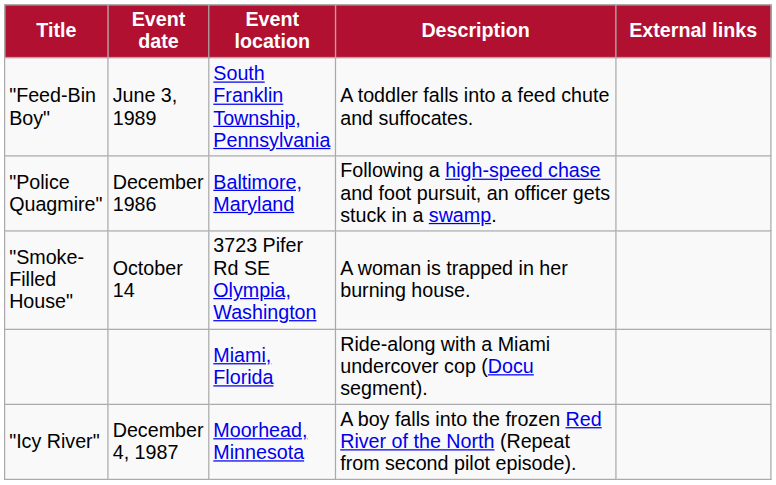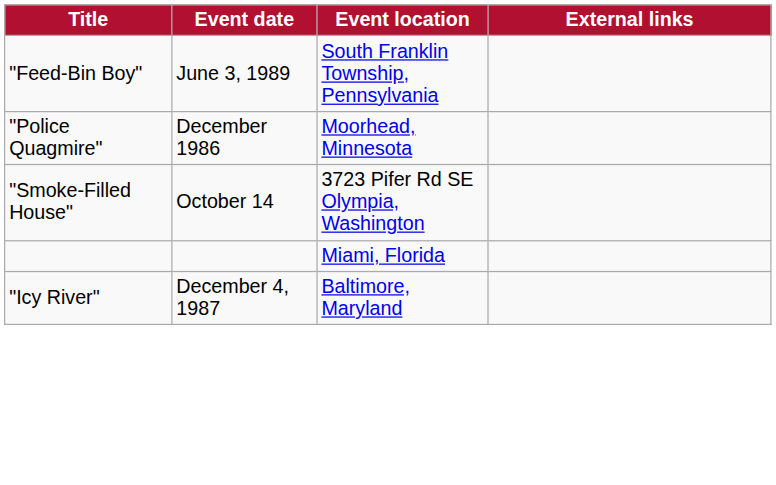 <table class="wikitable" style="width: 100%;">
 <tr>
 <th style="background: #B11030; color: #FFFFFF; width: 10%;">Title</th>
 <th style="background: #B11030; color: #FFFFFF; width: 7%;">Event date</th>
 <th style="background: #B11030; color: #FFFFFF; width: 7%;">Event location</th>
-<th style="background: #B11030; color: #FFFFFF; width: 36%;">Description</th>
 <th style="background: #B11030; color: #FFFFFF; width: 20%;">External links</th>
 </tr>
 <tr>
 <td>"Feed-Bin Boy"</td>
 <td>June 3, 1989</td>
 <td><a href='#'>South Franklin Township, Pennsylvania</a></td>
-<td>A toddler falls into a feed chute and suffocates.</td>
 <td></td>
 </tr>
 <tr>
 <td>"Police Quagmire"</td>
 <td>December 1986</td>
-<td><a href='#'>Baltimore, Maryland</a></td>
-<td>Following a <a href='#'>high-speed chase</a> and foot pursuit, an officer gets stuck in a <a href='#'>swamp</a>.</td>
+<td><a href='#'>Moorhead, Minnesota</a></td>
 <td></td>
 </tr>
 <tr>
 <td>"Smoke-Filled House"</td>
 <td>October 14</td>
 <td>3723 Pifer Rd SE<br><a href='#'>Olympia, Washington</a></td>
-<td>A woman is trapped in her burning house.</td>
 <td></td>
 </tr>
 <tr>
 <td></td>
 <td></td>
 <td><a href='#'>Miami, Florida</a></td>
-<td>Ride-along with a Miami undercover cop (<a href='#'>Docu</a> segment).</td>
 <td></td>
 </tr>
 <tr>
 <td>"Icy River"</td>
 <td>December 4, 1987</td>
-<td><a href='#'>Moorhead, Minnesota</a></td>
-<td>A boy falls into the frozen <a href='#'>Red River of the North</a> (Repeat from second pilot episode).</td>
+<td><a href='#'>Baltimore, Maryland</a></td>
 <td></td>
 </tr>
 </table>
